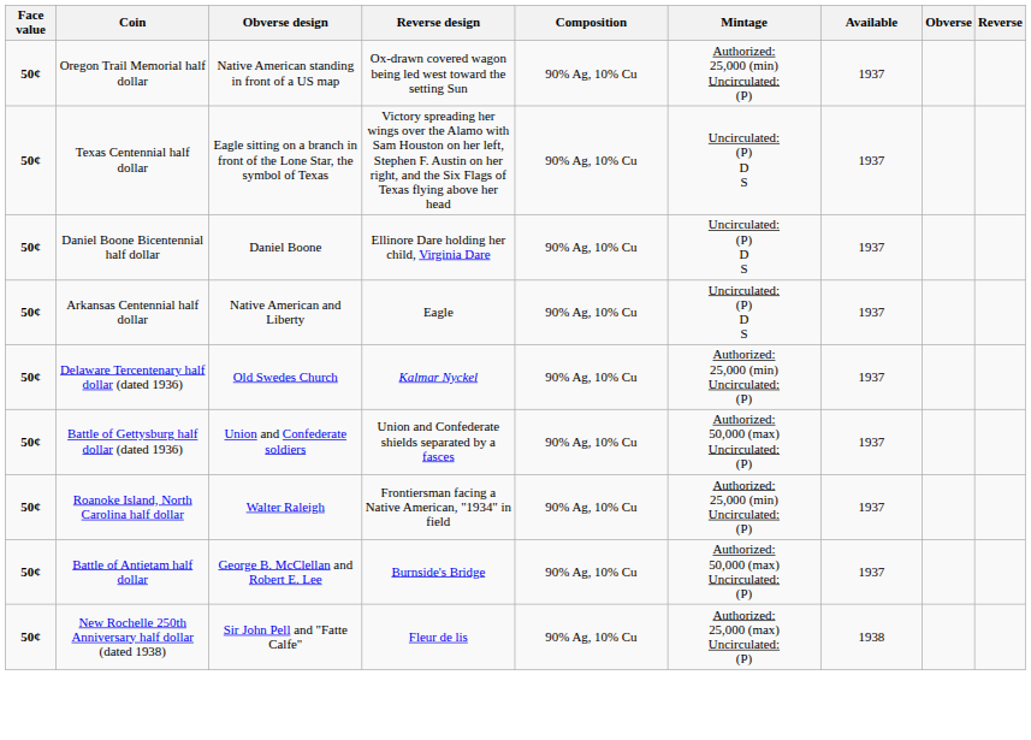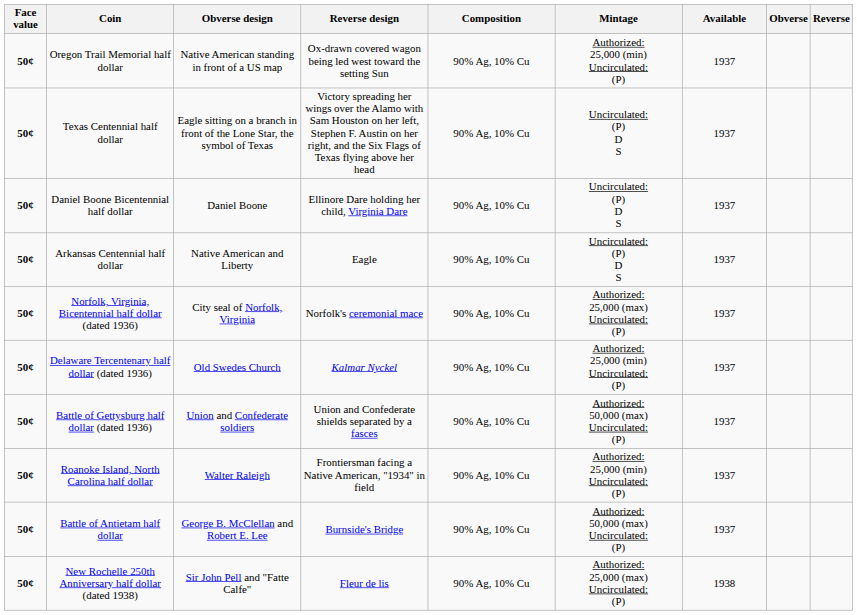 <table class="wikitable">
 <tr>
 <th width="5%">Face value</th>
 <th width="15%">Coin</th>
 <th width="15%">Obverse design</th>
 <th width="15%">Reverse design</th>
 <th width="15%">Composition</th>
 <th width="15%">Mintage</th>
 <th width="10%">Available</th>
 <th>Obverse</th>
 <th>Reverse</th>
 </tr>
 <tr>
 <td align="center"><strong>50¢</strong></td>
 <td align="center">Oregon Trail Memorial half dollar</td>
 <td align="center">Native American standing in front of a US map</td>
 <td align="center">Ox-drawn covered wagon being led west toward the setting Sun</td>
 <td align="center">90% Ag, 10% Cu</td>
 <td align="center"><u>Authorized:</u><br>25,000 (min)<br><u>Uncirculated:</u><br> (P)</td>
 <td align="center">1937</td>
 <td></td>
 <td></td>
 </tr>
 <tr>
 <td align="center"><strong>50¢</strong></td>
 <td align="center">Texas Centennial half dollar</td>
 <td align="center">Eagle sitting on a branch in front of the Lone Star, the symbol of Texas</td>
 <td align="center">Victory spreading her wings over the Alamo with Sam Houston on her left, Stephen F. Austin on her right, and the Six Flags of Texas flying above her head</td>
 <td align="center">90% Ag, 10% Cu</td>
 <td align="center"><u>Uncirculated:</u><br> (P) <br>  D <br>  S</td>
 <td align="center">1937</td>
 <td></td>
 <td></td>
 </tr>
 <tr>
 <td align="center"><strong>50¢</strong></td>
 <td align="center">Daniel Boone Bicentennial half dollar</td>
 <td align="center">Daniel Boone</td>
 <td align="center">Ellinore Dare holding her child, <a href='#'>Virginia Dare</a></td>
 <td align="center">90% Ag, 10% Cu</td>
 <td align="center"><u>Uncirculated:</u><br> (P) <br>  D <br>  S</td>
 <td align="center">1937</td>
 <td></td>
 <td></td>
 </tr>
 <tr>
 <td align="center"><strong>50¢</strong></td>
 <td align="center">Arkansas Centennial half dollar</td>
 <td align="center">Native American and Liberty</td>
 <td align="center">Eagle</td>
 <td align="center">90% Ag, 10% Cu</td>
 <td align="center"><u>Uncirculated:</u><br> (P) <br>  D <br>  S</td>
+<td align="center">1937</td>
+<td></td>
+<td></td>
+</tr>
+<tr>
+<td align="center"><strong>50¢</strong></td>
+<td align="center"><a href='#'>Norfolk, Virginia, Bicentennial half dollar</a> (dated 1936)</td>
+<td align="center">City seal of <a href='#'>Norfolk, Virginia</a></td>
+<td align="center">Norfolk's <a href='#'>ceremonial mace</a></td>
+<td align="center">90% Ag, 10% Cu</td>
+<td align="center"><u>Authorized:</u><br>25,000 (max)<br><u>Uncirculated:</u><br> (P)</td>
 <td align="center">1937</td>
 <td></td>
 <td></td>
 </tr>
 <tr>
 <td align="center"><strong>50¢</strong></td>
 <td align="center"><a href='#'>Delaware Tercentenary half dollar</a> (dated 1936)</td>
 <td align="center"><a href='#'>Old Swedes Church</a></td>
 <td align="center"><em><a href='#'>Kalmar Nyckel</a></em></td>
 <td align="center">90% Ag, 10% Cu</td>
 <td align="center"><u>Authorized:</u><br>25,000 (min)<br><u>Uncirculated:</u><br> (P)</td>
 <td align="center">1937</td>
 <td></td>
 <td></td>
 </tr>
 <tr>
 <td align="center"><strong>50¢</strong></td>
 <td align="center"><a href='#'>Battle of Gettysburg half dollar</a> (dated 1936)</td>
 <td align="center"><a href='#'>Union</a> and <a href='#'>Confederate soldiers</a></td>
 <td align="center">Union and Confederate shields separated by a <a href='#'>fasces</a></td>
 <td align="center">90% Ag, 10% Cu</td>
 <td align="center"><u>Authorized:</u><br>50,000 (max)<br><u>Uncirculated:</u><br> (P)</td>
 <td align="center">1937</td>
 <td></td>
 <td></td>
 </tr>
 <tr>
 <td align="center"><strong>50¢</strong></td>
 <td align="center"><a href='#'>Roanoke Island, North Carolina half dollar</a></td>
 <td align="center"><a href='#'>Walter Raleigh</a></td>
 <td align="center">Frontiersman facing a Native American, "1934" in field</td>
 <td align="center">90% Ag, 10% Cu</td>
 <td align="center"><u>Authorized:</u><br>25,000 (min)<br><u>Uncirculated:</u><br> (P)</td>
 <td align="center">1937</td>
 <td></td>
 <td></td>
 </tr>
 <tr>
 <td align="center"><strong>50¢</strong></td>
 <td align="center"><a href='#'>Battle of Antietam half dollar</a></td>
 <td align="center"><a href='#'>George B. McClellan</a> and <a href='#'>Robert E. Lee</a></td>
 <td align="center"><a href='#'>Burnside's Bridge</a></td>
 <td align="center">90% Ag, 10% Cu</td>
 <td align="center"><u>Authorized:</u><br>50,000 (max)<br><u>Uncirculated:</u><br> (P)</td>
 <td align="center">1937</td>
 <td></td>
 <td></td>
 </tr>
 <tr>
 <td align="center"><strong>50¢</strong></td>
 <td align="center"><a href='#'>New Rochelle 250th Anniversary half dollar</a> (dated 1938)</td>
 <td align="center"><a href='#'>Sir John Pell</a> and "Fatte Calfe"</td>
 <td align="center"><a href='#'>Fleur de lis</a></td>
 <td align="center">90% Ag, 10% Cu</td>
 <td align="center"><u>Authorized:</u><br>25,000 (max)<br><u>Uncirculated:</u><br> (P)</td>
 <td align="center">1938</td>
 <td></td>
 <td></td>
 </tr>
 </table>
